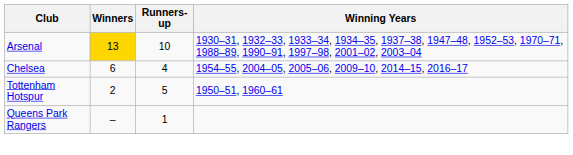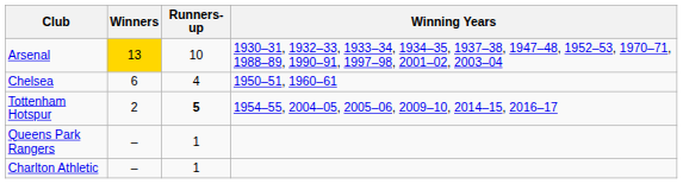 <table class="wikitable">
 <tr>
 <th>Club</th>
 <th>Winners</th>
 <th>Runners-up</th>
 <th>Winning Years</th>
 </tr>
 <tr>
 <td><a href='#'>Arsenal</a></td>
 <td align=center style="background: gold;">13</td>
 <td align=center>10</td>
 <td><a href='#'>1930–31</a>, <a href='#'>1932–33</a>, <a href='#'>1933–34</a>, <a href='#'>1934–35</a>, <a href='#'>1937–38</a>, <a href='#'>1947–48</a>, <a href='#'>1952–53</a>, <a href='#'>1970–71</a>, <a href='#'>1988–89</a>, <a href='#'>1990–91</a>, <a href='#'>1997–98</a>, <a href='#'>2001–02</a>, <a href='#'>2003–04</a></td>
 </tr>
 <tr>
 <td><a href='#'>Chelsea</a></td>
 <td align=center>6</td>
 <td align=center>4</td>
-<td><a href='#'>1954–55</a>, <a href='#'>2004–05</a>, <a href='#'>2005–06</a>, <a href='#'>2009–10</a>, <a href='#'>2014–15</a>, <a href='#'>2016–17</a></td>
+<td><a href='#'>1950–51</a>, <a href='#'>1960–61</a></td>
 </tr>
 <tr>
 <td><a href='#'>Tottenham Hotspur</a></td>
 <td align=center>2</td>
-<td align=center>5</td>
-<td><a href='#'>1950–51</a>, <a href='#'>1960–61</a></td>
+<td align=center><strong>5</strong></td>
+<td><a href='#'>1954–55</a>, <a href='#'>2004–05</a>, <a href='#'>2005–06</a>, <a href='#'>2009–10</a>, <a href='#'>2014–15</a>, <a href='#'>2016–17</a></td>
 </tr>
 <tr>
 <td><a href='#'>Queens Park Rangers</a></td>
 <td align=center>–</td>
 <td align=center>1</td>
 <td></td>
 </tr>
+<tr>
+<td><a href='#'>Charlton Athletic</a></td>
+<td align=center>–</td>
+<td align=center>1</td>
+<td></td>
+</tr>
 </table>
